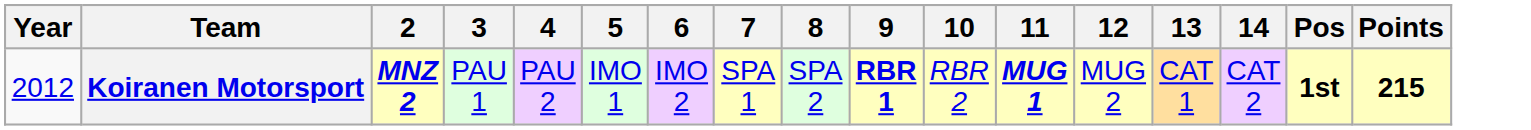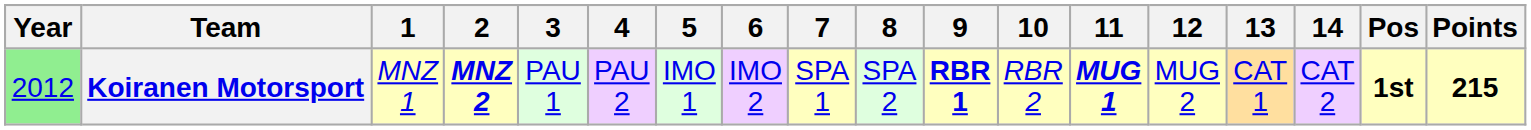 <table class="wikitable" style="text-align:center; font-size:85%">
 <tr>
 <th>Year</th>
 <th>Team</th>
+<th>1</th>
 <th>2</th>
 <th>3</th>
 <th>4</th>
 <th>5</th>
 <th>6</th>
 <th>7</th>
 <th>8</th>
 <th>9</th>
 <th>10</th>
 <th>11</th>
 <th>12</th>
 <th>13</th>
 <th>14</th>
 <th>Pos</th>
 <th>Points</th>
 </tr>
 <tr>
-<td><a href='#'>2012</a></td>
+<td style="background: lightgreen;"><a href='#'>2012</a></td>
 <th nowrap><a href='#'>Koiranen Motorsport</a></th>
+<td style="background:#FFFFBF;"><em><a href='#'>MNZ<br>1</a></em><br></td>
 <td style="background:#FFFFBF;"><strong><em><a href='#'>MNZ<br>2</a></em></strong><br></td>
 <td style="background:#DFFFDF;"><a href='#'>PAU<br>1</a><br></td>
 <td style="background:#EFCFFF;"><a href='#'>PAU<br>2</a><br></td>
 <td style="background:#DFFFDF;"><a href='#'>IMO<br>1</a><br></td>
 <td style="background:#EFCFFF;"><a href='#'>IMO<br>2</a><br></td>
 <td style="background:#FFFFBF;"><a href='#'>SPA<br>1</a><br></td>
 <td style="background:#DFFFDF;"><a href='#'>SPA<br>2</a><br></td>
 <td style="background:#FFFFBF;"><strong><a href='#'>RBR<br>1</a><br></strong></td>
 <td style="background:#FFFFBF;"><em><a href='#'>RBR<br>2</a></em><br></td>
 <td style="background:#FFFFBF;"><strong><em><a href='#'>MUG<br>1</a><strong><br></td>
 <td style="background:#FFFFBF;"></strong><a href='#'>MUG<br>2</a><strong><br></td>
 <td style="background:#FFDF9F;"><a href='#'>CAT<br>1</a><br></td>
 <td style="background:#EFCFFF;"></strong><a href='#'>CAT<br>2</a><strong><br></td>
 <th style="background:#FFFFBF;">1st</th>
 <th style="background:#FFFFBF;">215</th>
 </tr>
 </table>
